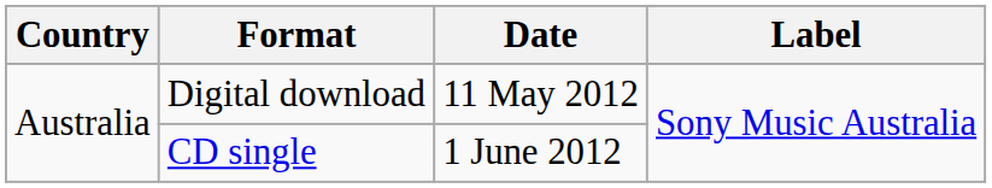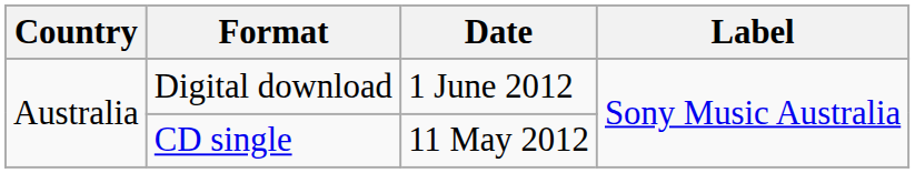 <table class="wikitable" border="1">
 <tr>
 <th scope="col">Country</th>
 <th scope="col">Format</th>
 <th scope="col">Date</th>
 <th scope="col">Label</th>
 </tr>
 <tr>
 <td rowspan="2">Australia</td>
 <td>Digital download</td>
-<td>11 May 2012</td>
+<td>1 June 2012</td>
 <td rowspan="2"><a href='#'>Sony Music Australia</a></td>
 </tr>
 <tr>
 <td><a href='#'>CD single</a></td>
-<td>1 June 2012</td>
+<td>11 May 2012</td>
 </tr>
 </table>
